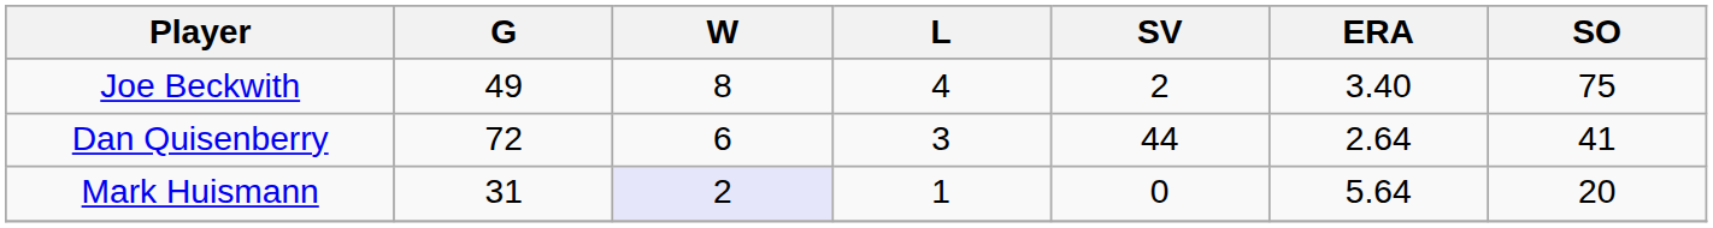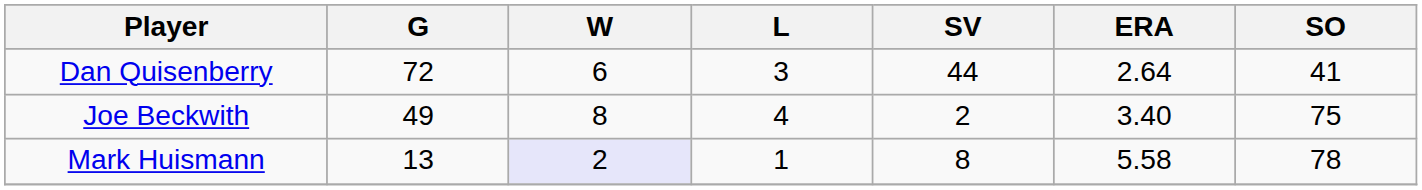 <table class="wikitable sortable">
 <tr>
 <th bgcolor="#DDDDFF" width="16%">Player</th>
 <th bgcolor="#DDDDFF" width="9%">G</th>
 <th bgcolor="#DDDDFF" width="9%">W</th>
 <th bgcolor="#DDDDFF" width="9%">L</th>
 <th bgcolor="#DDDDFF" width="9%">SV</th>
 <th bgcolor="#DDDDFF" width="9%">ERA</th>
 <th bgcolor="#DDDDFF" width="9%">SO</th>
 </tr>
 <tr align="center">
+<td><a href='#'>Dan Quisenberry</a></td>
+<td>72</td>
+<td>6</td>
+<td>3</td>
+<td>44</td>
+<td>2.64</td>
+<td>41</td>
+</tr>
+<tr align="center">
 <td><a href='#'>Joe Beckwith</a></td>
 <td>49</td>
 <td>8</td>
 <td>4</td>
 <td>2</td>
 <td>3.40</td>
 <td>75</td>
 </tr>
 <tr align="center">
-<td><a href='#'>Dan Quisenberry</a></td>
-<td>72</td>
-<td>6</td>
-<td>3</td>
-<td>44</td>
-<td>2.64</td>
-<td>41</td>
-</tr>
-<tr align="center">
 <td><a href='#'>Mark Huismann</a></td>
-<td>31</td>
+<td>13</td>
 <td style="background: lavender;">2</td>
 <td>1</td>
-<td>0</td>
-<td>5.64</td>
-<td>20</td>
+<td>8</td>
+<td>5.58</td>
+<td>78</td>
 </tr>
 <tr align="center">
 </tr>
 </table>
